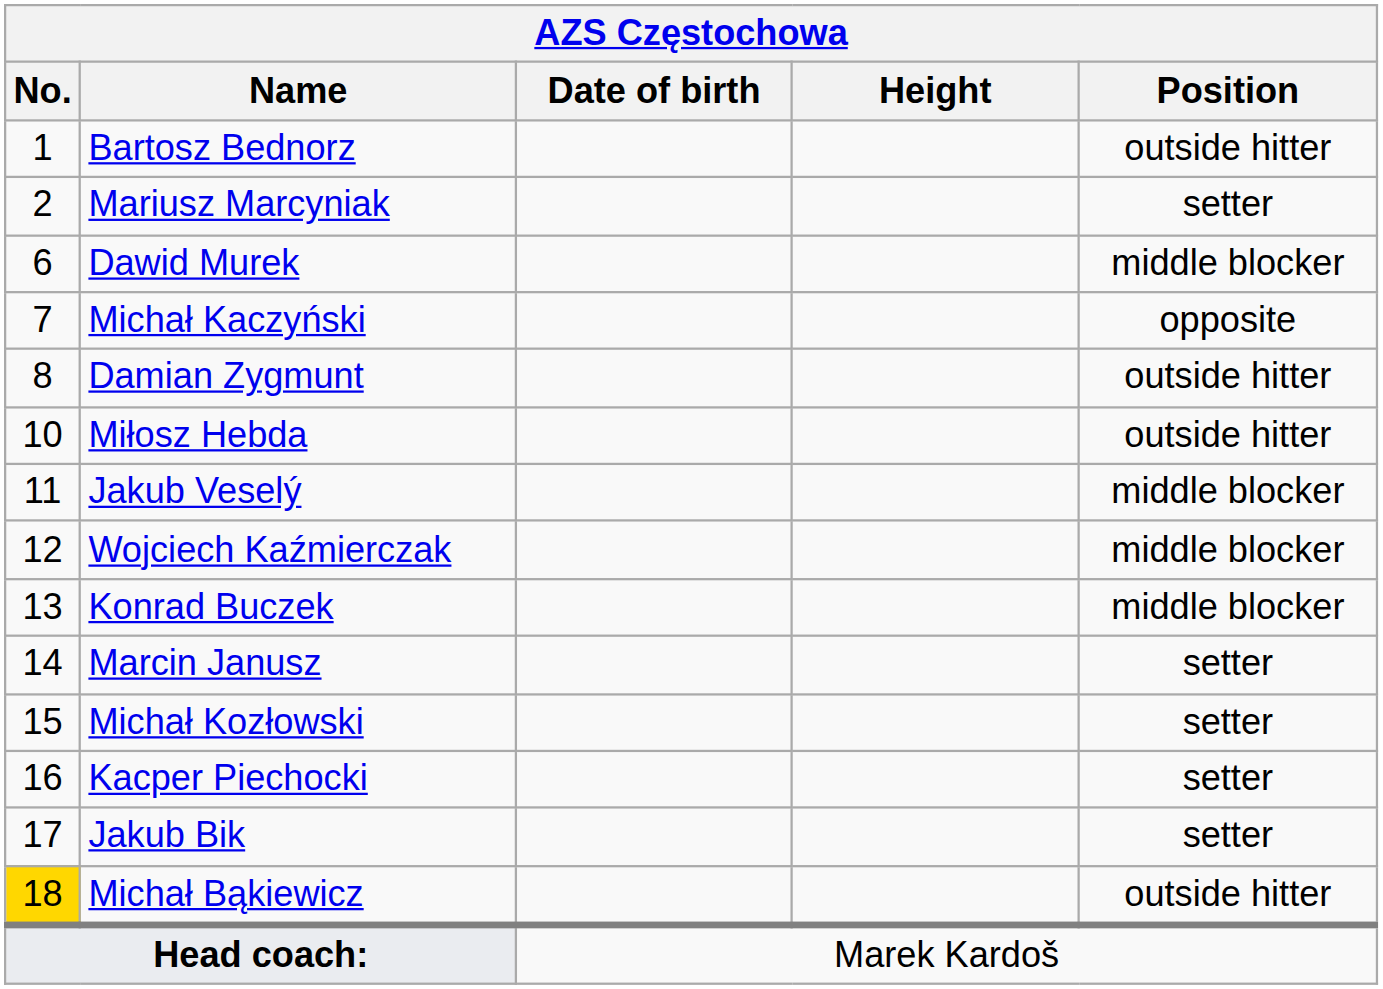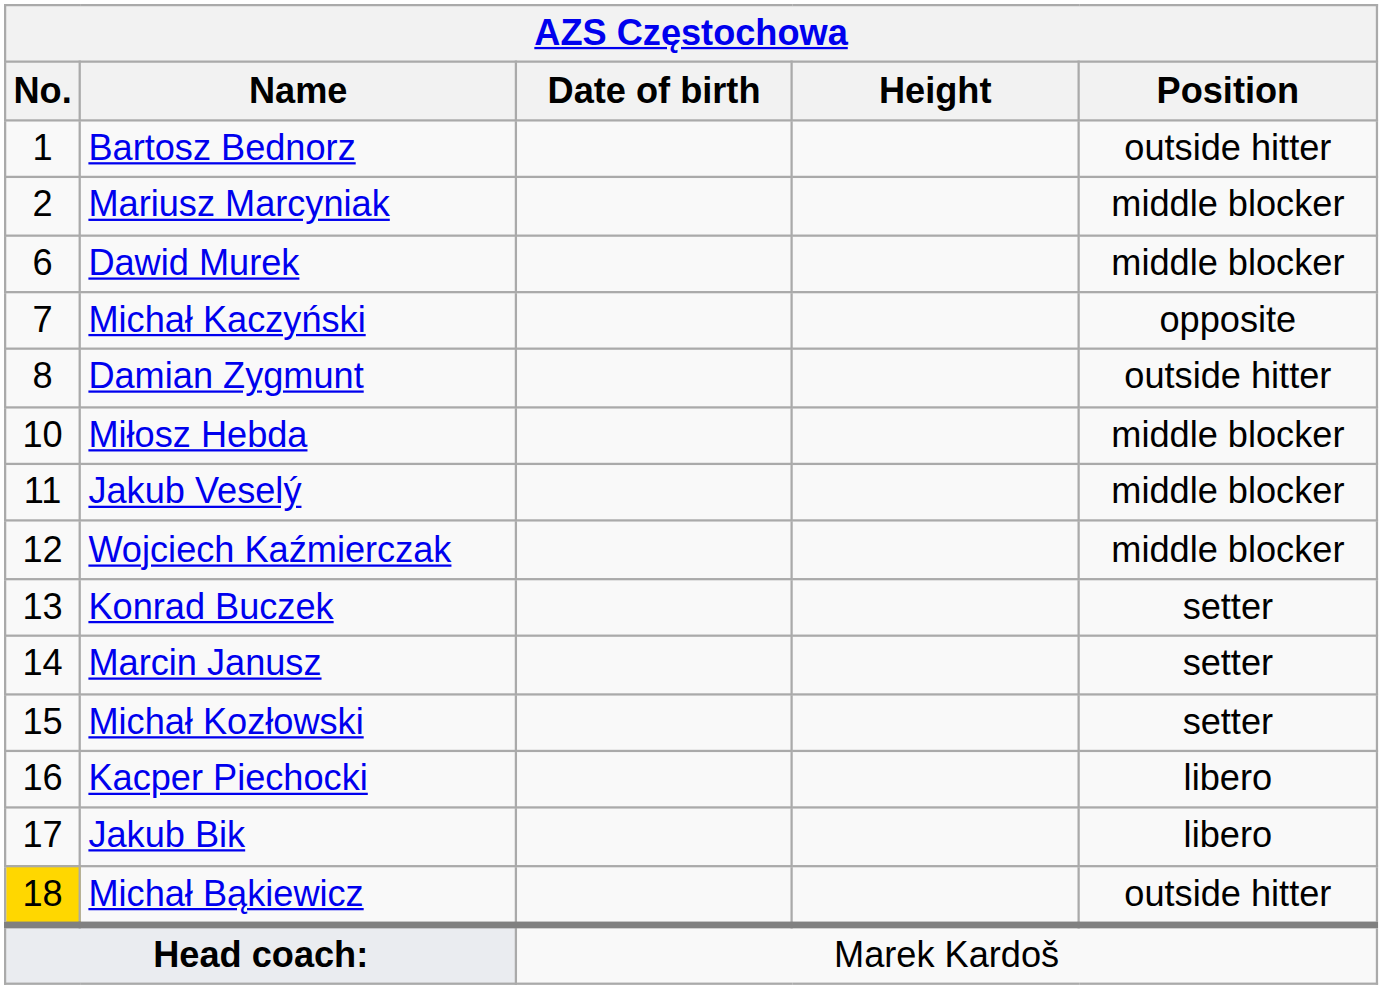 <table class="wikitable collapsible collapsed" style="font-size:100%; text-align:center">
 <tr>
 <th colspan=5 style="width:30em"><a href='#'>AZS Częstochowa</a></th>
 </tr>
 <tr>
 <th>No.</th>
 <th style="width:15em">Name</th>
 <th style="width:10em">Date of birth</th>
 <th style="width:10em">Height</th>
 <th style="width:10em">Position</th>
 </tr>
 <tr>
 <td>1</td>
 <td align=left> <a href='#'>Bartosz Bednorz</a></td>
 <td align=right></td>
 <td></td>
 <td>outside hitter</td>
 </tr>
 <tr>
 <td>2</td>
 <td align=left> <a href='#'>Mariusz Marcyniak</a></td>
 <td align=right></td>
 <td></td>
-<td>setter</td>
+<td>middle blocker</td>
 </tr>
 <tr>
 <td>6</td>
 <td align=left> <a href='#'>Dawid Murek</a></td>
 <td align=right></td>
 <td></td>
 <td>middle blocker</td>
 </tr>
 <tr>
 <td>7</td>
 <td align=left> <a href='#'>Michał Kaczyński</a></td>
 <td align=right></td>
 <td></td>
 <td>opposite</td>
 </tr>
 <tr>
 <td>8</td>
 <td align=left> <a href='#'>Damian Zygmunt</a></td>
 <td align=right></td>
 <td></td>
 <td>outside hitter</td>
 </tr>
 <tr>
 <td>10</td>
 <td align=left> <a href='#'>Miłosz Hebda</a></td>
 <td align=right></td>
 <td></td>
-<td>outside hitter</td>
+<td>middle blocker</td>
 </tr>
 <tr>
 <td>11</td>
 <td align=left> <a href='#'>Jakub Veselý</a></td>
 <td align=right></td>
 <td></td>
 <td>middle blocker</td>
 </tr>
 <tr>
 <td>12</td>
 <td align=left> <a href='#'>Wojciech Kaźmierczak</a></td>
 <td align=right></td>
 <td></td>
 <td>middle blocker</td>
 </tr>
 <tr>
 <td>13</td>
 <td align=left> <a href='#'>Konrad Buczek</a></td>
 <td align=right></td>
 <td></td>
-<td>middle blocker</td>
+<td>setter</td>
 </tr>
 <tr>
 <td>14</td>
 <td align=left> <a href='#'>Marcin Janusz</a></td>
 <td align=right></td>
 <td></td>
 <td>setter</td>
 </tr>
 <tr>
 <td>15</td>
 <td align=left> <a href='#'>Michał Kozłowski</a></td>
 <td align=right></td>
 <td></td>
 <td>setter</td>
 </tr>
 <tr>
 <td>16</td>
 <td align=left> <a href='#'>Kacper Piechocki</a></td>
 <td align=right></td>
 <td></td>
-<td>setter</td>
+<td>libero</td>
 </tr>
 <tr>
 <td>17</td>
 <td align=left> <a href='#'>Jakub Bik</a></td>
 <td align=right></td>
 <td></td>
-<td>setter</td>
+<td>libero</td>
 </tr>
 <tr>
 <td style="background: gold;">18</td>
 <td align=left> <a href='#'>Michał Bąkiewicz</a></td>
 <td align=right></td>
 <td></td>
 <td>outside hitter</td>
 </tr>
 <tr style="border-top: 3px solid grey">
 <td colspan=2 style="background:#EAECF0"><strong>Head coach:</strong></td>
 <td colspan=3> Marek Kardoš</td>
 </tr>
 </table>
